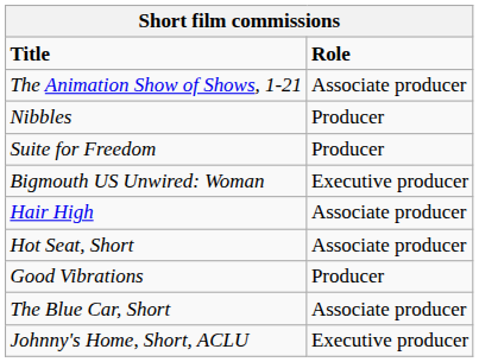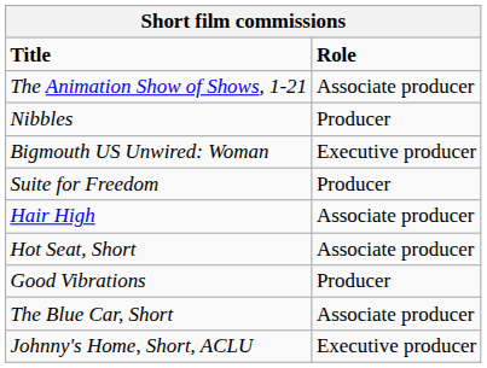 <table class="wikitable mw-collapsible mw-collapsed">
 <tr>
 <th colspan="2"><strong>Short film commissions</strong></th>
 </tr>
 <tr>
 <td><strong>Title</strong></td>
 <td><strong>Role</strong></td>
 </tr>
 <tr>
 <td><em>The <a href='#'>Animation Show of Shows</a>, 1-21</em></td>
 <td>Associate producer</td>
 </tr>
 <tr>
 <td><em>Nibbles</em></td>
 <td>Producer</td>
 </tr>
 <tr>
+<td><em>Bigmouth US Unwired: Woman</em></td>
+<td>Executive producer</td>
+</tr>
+<tr>
 <td><em>Suite for Freedom</em></td>
 <td>Producer</td>
-</tr>
-<tr>
-<td><em>Bigmouth US Unwired: Woman</em></td>
-<td>Executive producer</td>
 </tr>
 <tr>
 <td><em><a href='#'>Hair High</a></em></td>
 <td>Associate producer</td>
 </tr>
 <tr>
 <td><em>Hot Seat, Short</em></td>
 <td>Associate producer</td>
 </tr>
 <tr>
 <td><em>Good Vibrations</em></td>
 <td>Producer</td>
 </tr>
 <tr>
 <td><em>The Blue Car, Short</em></td>
 <td>Associate producer</td>
 </tr>
 <tr>
 <td><em>Johnny's Home</em>, <em>Short, ACLU</em></td>
 <td>Executive producer</td>
 </tr>
 </table>
